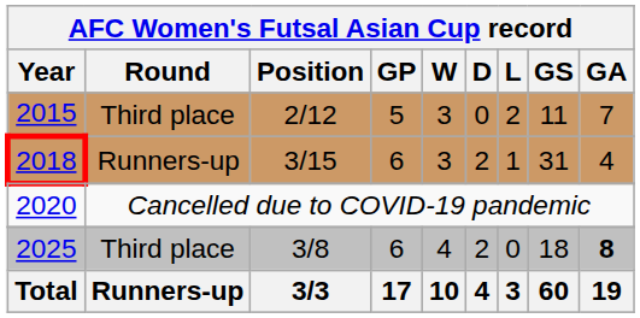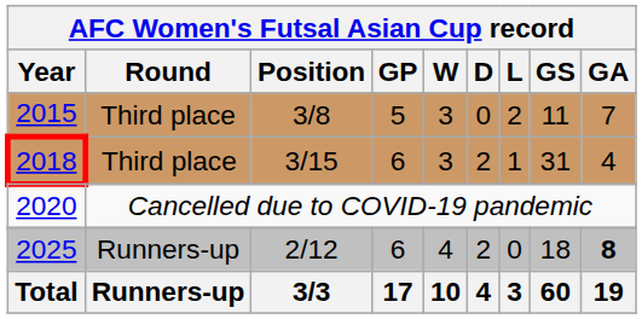 <table class="wikitable" style="text-align: center;font-size:90%;">
 <tr>
 <th colspan=9><a href='#'>AFC Women's Futsal Asian Cup</a> record</th>
 </tr>
 <tr>
 <th>Year</th>
 <th>Round</th>
 <th>Position</th>
 <th>GP</th>
 <th>W</th>
 <th>D</th>
 <th>L</th>
 <th>GS</th>
 <th>GA</th>
 </tr>
 <tr bgcolor="#cc9966">
 <td> <a href='#'>2015</a></td>
 <td>Third place</td>
-<td>2/12</td>
+<td>3/8</td>
 <td>5</td>
 <td>3</td>
 <td>0</td>
 <td>2</td>
 <td>11</td>
 <td>7</td>
 </tr>
 <tr bgcolor="#cc9966">
 <td style="border: 3px solid red"> <a href='#'>2018</a></td>
-<td>Runners-up</td>
+<td>Third place</td>
 <td>3/15</td>
 <td>6</td>
 <td>3</td>
 <td>2</td>
 <td>1</td>
 <td>31</td>
 <td>4</td>
 </tr>
 <tr>
 </tr>
 <tr>
 <td> <a href='#'>2020</a></td>
 <td colspan=8><em>Cancelled due to COVID-19 pandemic</em></td>
 </tr>
 <tr>
 </tr>
 <tr bgcolor=silver>
 <td> <a href='#'>2025</a></td>
-<td>Third place</td>
-<td>3/8</td>
+<td>Runners-up</td>
+<td>2/12</td>
 <td>6</td>
 <td>4</td>
 <td>2</td>
 <td>0</td>
 <td>18</td>
 <td><strong>8</strong></td>
 </tr>
 <tr>
 <th><strong>Total</strong></th>
 <th><strong>Runners-up</strong></th>
 <th><strong>3/3</strong></th>
 <th><strong>17</strong></th>
 <th><strong>10</strong></th>
 <th><strong>4</strong></th>
 <th><strong>3</strong></th>
 <th><strong>60</strong></th>
 <th><strong>19</strong></th>
 </tr>
 </table>
